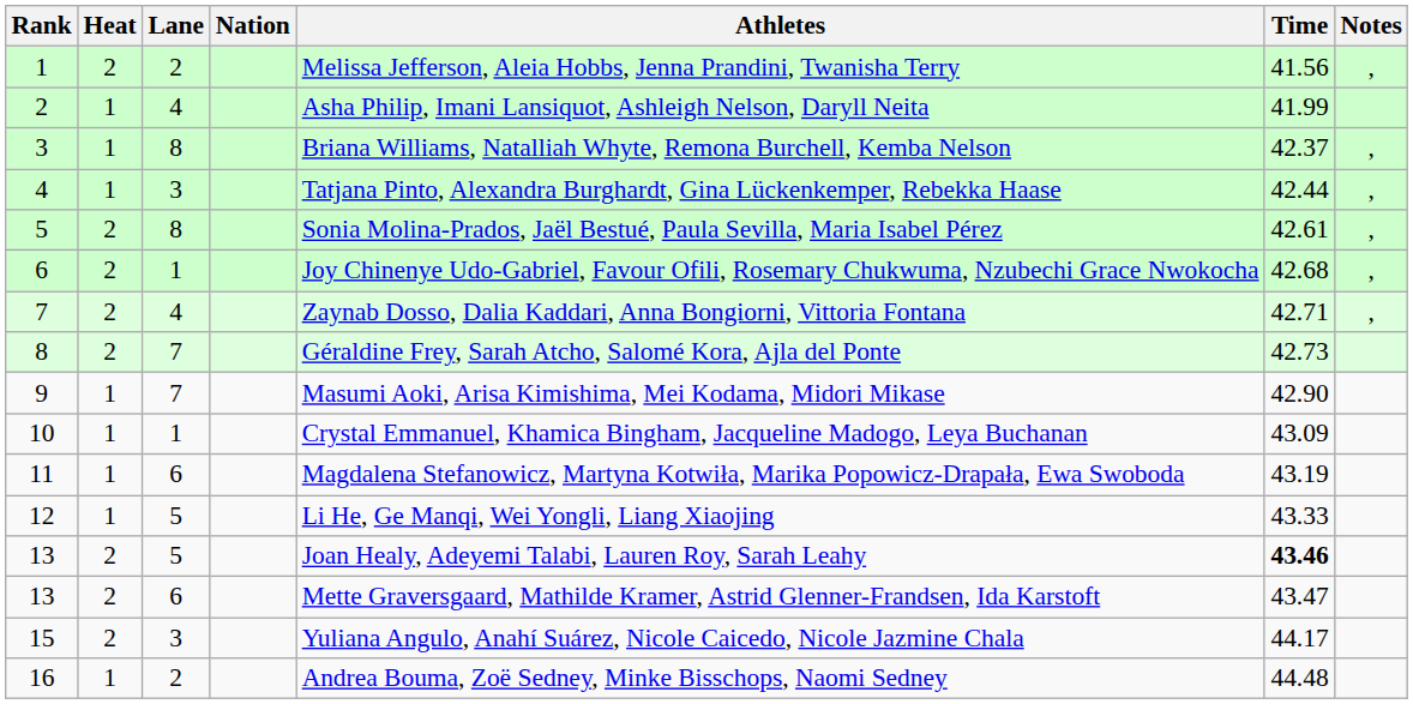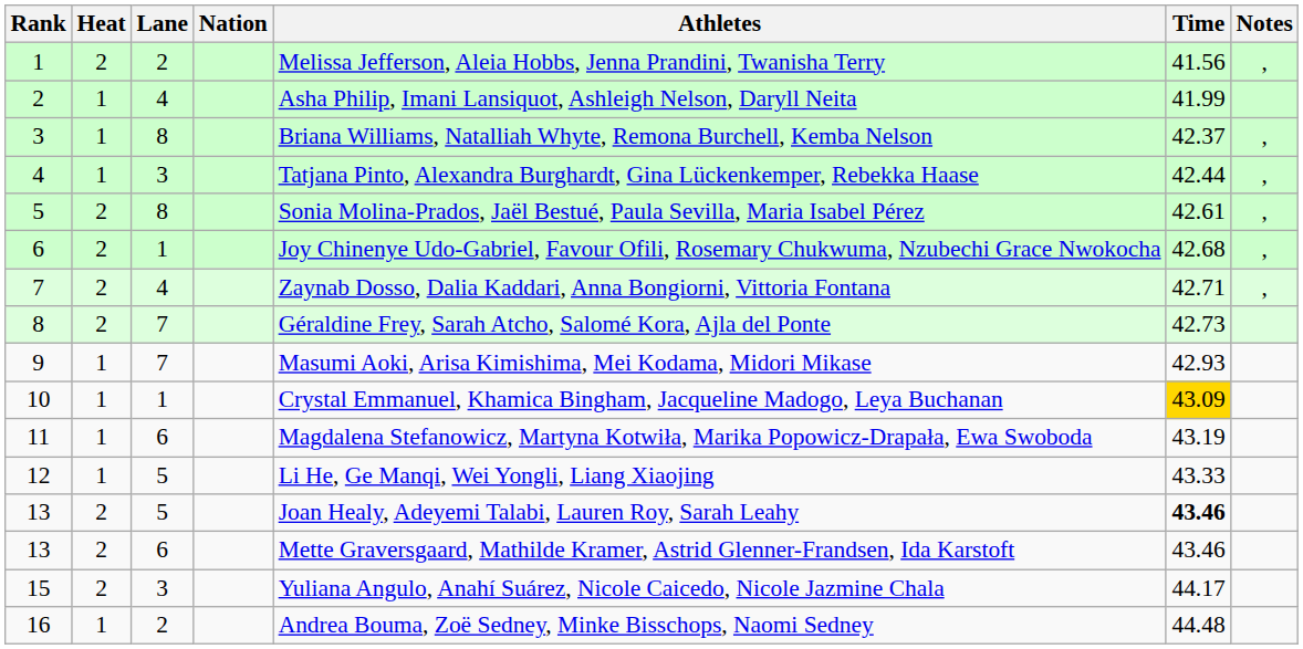 <table class="wikitable sortable" style="text-align:center">
 <tr>
 <th>Rank</th>
 <th>Heat</th>
 <th>Lane</th>
 <th>Nation</th>
 <th>Athletes</th>
 <th>Time</th>
 <th>Notes</th>
 </tr>
 <tr bgcolor=ccffcc>
 <td>1</td>
 <td>2</td>
 <td>2</td>
 <td align=left></td>
 <td align=left><a href='#'>Melissa Jefferson</a>, <a href='#'>Aleia Hobbs</a>, <a href='#'>Jenna Prandini</a>, <a href='#'>Twanisha Terry</a></td>
 <td>41.56</td>
 <td>, </td>
 </tr>
 <tr bgcolor=ccffcc>
 <td>2</td>
 <td>1</td>
 <td>4</td>
 <td align=left></td>
 <td align=left><a href='#'>Asha Philip</a>, <a href='#'>Imani Lansiquot</a>, <a href='#'>Ashleigh Nelson</a>, <a href='#'>Daryll Neita</a></td>
 <td>41.99</td>
 <td></td>
 </tr>
 <tr bgcolor=ccffcc>
 <td>3</td>
 <td>1</td>
 <td>8</td>
 <td align=left></td>
 <td align=left><a href='#'>Briana Williams</a>, <a href='#'>Natalliah Whyte</a>, <a href='#'>Remona Burchell</a>, <a href='#'>Kemba Nelson</a></td>
 <td>42.37</td>
 <td>, </td>
 </tr>
 <tr bgcolor=ccffcc>
 <td>4</td>
 <td>1</td>
 <td>3</td>
 <td align=left></td>
 <td align=left><a href='#'>Tatjana Pinto</a>, <a href='#'>Alexandra Burghardt</a>, <a href='#'>Gina Lückenkemper</a>, <a href='#'>Rebekka Haase</a></td>
 <td>42.44</td>
 <td>, </td>
 </tr>
 <tr bgcolor=ccffcc>
 <td>5</td>
 <td>2</td>
 <td>8</td>
 <td align=left></td>
 <td align=left><a href='#'>Sonia Molina-Prados</a>, <a href='#'>Jaël Bestué</a>, <a href='#'>Paula Sevilla</a>, <a href='#'>Maria Isabel Pérez</a></td>
 <td>42.61</td>
 <td>, </td>
 </tr>
 <tr bgcolor=ccffcc>
 <td>6</td>
 <td>2</td>
 <td>1</td>
 <td align=left></td>
 <td align=left><a href='#'>Joy Chinenye Udo-Gabriel</a>, <a href='#'>Favour Ofili</a>, <a href='#'>Rosemary Chukwuma</a>, <a href='#'>Nzubechi Grace Nwokocha</a></td>
 <td>42.68</td>
 <td>, </td>
 </tr>
 <tr bgcolor=ddffdd>
 <td>7</td>
 <td>2</td>
 <td>4</td>
 <td align=left></td>
 <td align=left><a href='#'>Zaynab Dosso</a>, <a href='#'>Dalia Kaddari</a>, <a href='#'>Anna Bongiorni</a>, <a href='#'>Vittoria Fontana</a></td>
 <td>42.71</td>
 <td>, </td>
 </tr>
 <tr bgcolor=ddffdd>
 <td>8</td>
 <td>2</td>
 <td>7</td>
 <td align=left></td>
 <td align=left><a href='#'>Géraldine Frey</a>, <a href='#'>Sarah Atcho</a>, <a href='#'>Salomé Kora</a>, <a href='#'>Ajla del Ponte</a></td>
 <td>42.73</td>
 <td></td>
 </tr>
 <tr>
 <td>9</td>
 <td>1</td>
 <td>7</td>
 <td align=left></td>
 <td align=left><a href='#'>Masumi Aoki</a>, <a href='#'>Arisa Kimishima</a>, <a href='#'>Mei Kodama</a>, <a href='#'>Midori Mikase</a></td>
-<td>42.90</td>
+<td>42.93</td>
 <td></td>
 </tr>
 <tr>
 <td>10</td>
 <td>1</td>
 <td>1</td>
 <td align=left></td>
 <td align=left><a href='#'>Crystal Emmanuel</a>, <a href='#'>Khamica Bingham</a>, <a href='#'>Jacqueline Madogo</a>, <a href='#'>Leya Buchanan</a></td>
-<td>43.09</td>
+<td style="background: gold;">43.09</td>
 <td></td>
 </tr>
 <tr>
 <td>11</td>
 <td>1</td>
 <td>6</td>
 <td align=left></td>
 <td align=left><a href='#'>Magdalena Stefanowicz</a>, <a href='#'>Martyna Kotwiła</a>, <a href='#'>Marika Popowicz-Drapała</a>, <a href='#'>Ewa Swoboda</a></td>
 <td>43.19</td>
 <td></td>
 </tr>
 <tr>
 <td>12</td>
 <td>1</td>
 <td>5</td>
 <td align=left></td>
 <td align=left><a href='#'>Li He</a>, <a href='#'>Ge Manqi</a>, <a href='#'>Wei Yongli</a>, <a href='#'>Liang Xiaojing</a></td>
 <td>43.33</td>
 <td></td>
 </tr>
 <tr>
 <td>13</td>
 <td>2</td>
 <td>5</td>
 <td align=left></td>
 <td align=left><a href='#'>Joan Healy</a>, <a href='#'>Adeyemi Talabi</a>, <a href='#'>Lauren Roy</a>, <a href='#'>Sarah Leahy</a></td>
 <td><strong>43.46</strong></td>
 <td></td>
 </tr>
 <tr>
 <td>13</td>
 <td>2</td>
 <td>6</td>
 <td align=left></td>
 <td align=left><a href='#'>Mette Graversgaard</a>, <a href='#'>Mathilde Kramer</a>, <a href='#'>Astrid Glenner-Frandsen</a>, <a href='#'>Ida Karstoft</a></td>
-<td>43.47</td>
+<td>43.46</td>
 <td></td>
 </tr>
 <tr>
 <td>15</td>
 <td>2</td>
 <td>3</td>
 <td align=left></td>
 <td align=left><a href='#'>Yuliana Angulo</a>, <a href='#'>Anahí Suárez</a>, <a href='#'>Nicole Caicedo</a>, <a href='#'>Nicole Jazmine Chala</a></td>
 <td>44.17</td>
 <td></td>
 </tr>
 <tr>
 <td>16</td>
 <td>1</td>
 <td>2</td>
 <td align=left></td>
 <td align=left><a href='#'>Andrea Bouma</a>, <a href='#'>Zoë Sedney</a>, <a href='#'>Minke Bisschops</a>,  <a href='#'>Naomi Sedney</a></td>
 <td>44.48</td>
 <td></td>
 </tr>
 </table>
